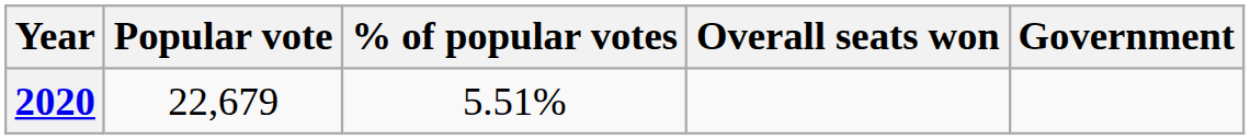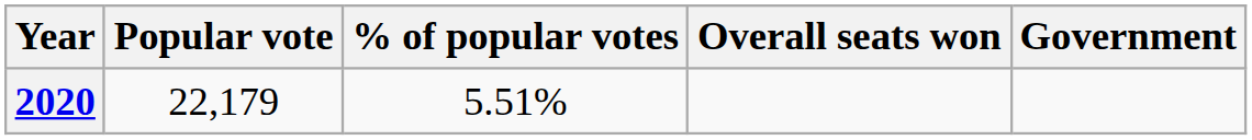 <table class="wikitable" style="text-align:center">
 <tr>
 <th>Year</th>
 <th>Popular vote</th>
 <th>% of popular votes</th>
 <th>Overall seats won</th>
 <th>Government</th>
 </tr>
 <tr>
 <th><a href='#'>2020</a></th>
-<td>22,679</td>
+<td>22,179</td>
 <td>5.51%</td>
 <td></td>
 <td></td>
 </tr>
 </table>
